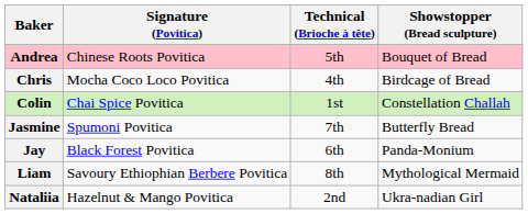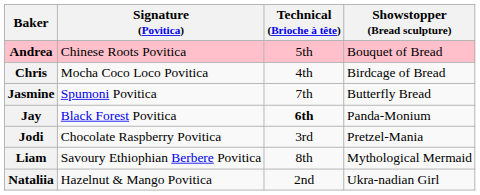 <table class="wikitable sortable" style="text-align:left;">
 <tr>
 <th scope="col">Baker</th>
 <th scope="col" class="unsortable">Signature<br><small>(<a href='#'>Povitica</a>)</small></th>
 <th scope="col">Technical<br><small>(<a href='#'>Brioche à tête</a>)</small></th>
 <th scope="col" class="unsortable">Showstopper<br><small>(Bread sculpture)</small></th>
 </tr>
 <tr style="background:pink">
 <th scope="row" style="background:pink">Andrea</th>
 <td>Chinese Roots Povitica</td>
 <td align="center">5th</td>
 <td>Bouquet of Bread</td>
 </tr>
 <tr>
 <th scope="row">Chris</th>
 <td>Mocha Coco Loco Povitica</td>
 <td align="center">4th</td>
 <td>Birdcage of Bread</td>
 </tr>
-<tr style="background:#d0f0c0;">
-<th scope="row" style="background:#d0f0c0;">Colin</th>
-<td><a href='#'>Chai Spice</a> Povitica</td>
-<td align="center">1st</td>
-<td>Constellation <a href='#'>Challah</a></td>
-</tr>
 <tr>
 <th scope="row">Jasmine</th>
 <td><a href='#'>Spumoni</a> Povitica</td>
 <td align="center">7th</td>
 <td>Butterfly Bread</td>
 </tr>
 <tr>
 <th scope="row">Jay</th>
 <td><a href='#'>Black Forest</a> Povitica</td>
-<td align="center">6th</td>
+<td align="center"><strong>6th</strong></td>
 <td>Panda-Monium</td>
+</tr>
+<tr>
+<th scope="row">Jodi</th>
+<td>Chocolate Raspberry Povitica</td>
+<td align="center">3rd</td>
+<td>Pretzel-Mania</td>
 </tr>
 <tr>
 <th scope="row">Liam</th>
 <td>Savoury Ethiophian <a href='#'>Berbere</a> Povitica</td>
 <td align="center">8th</td>
 <td>Mythological Mermaid</td>
 </tr>
 <tr>
 <th scope="row">Nataliia</th>
 <td>Hazelnut & Mango Povitica</td>
 <td align="center">2nd</td>
 <td>Ukra-nadian Girl</td>
 </tr>
 </table>
